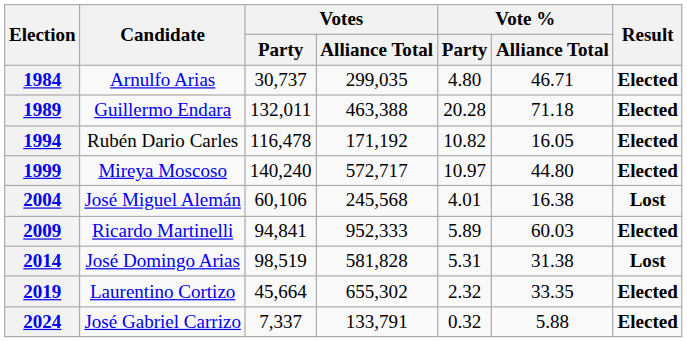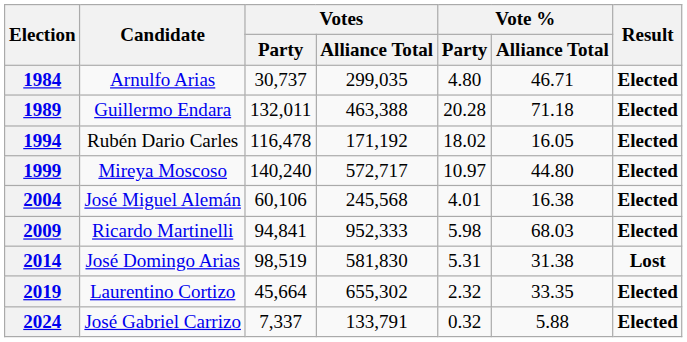 <table class="wikitable" style="text-align: center;">
 <tr>
 <th rowspan="2">Election</th>
 <th rowspan="2">Candidate</th>
 <th colspan="2">Votes</th>
 <th colspan="2">Vote %</th>
 <th rowspan="2">Result</th>
 </tr>
 <tr>
 <th>Party</th>
 <th>Alliance Total</th>
 <th>Party</th>
 <th>Alliance Total</th>
 </tr>
 <tr>
 <th><a href='#'>1984</a></th>
 <td><a href='#'>Arnulfo Arias</a></td>
 <td>30,737</td>
 <td>299,035</td>
 <td>4.80</td>
 <td>46.71</td>
 <td> <strong>Elected</strong></td>
 </tr>
 <tr>
 <th><a href='#'>1989</a></th>
 <td><a href='#'>Guillermo Endara</a></td>
 <td>132,011</td>
 <td>463,388</td>
 <td>20.28</td>
 <td>71.18</td>
 <td> <strong>Elected</strong></td>
 </tr>
 <tr>
 <th><a href='#'>1994</a></th>
 <td>Rubén Dario Carles</td>
 <td>116,478</td>
 <td>171,192</td>
-<td>10.82</td>
+<td>18.02</td>
 <td>16.05</td>
 <td> <strong>Elected</strong></td>
 </tr>
 <tr>
 <th><a href='#'>1999</a></th>
 <td><a href='#'>Mireya Moscoso</a></td>
 <td>140,240</td>
 <td>572,717</td>
 <td>10.97</td>
 <td>44.80</td>
 <td> <strong>Elected</strong></td>
 </tr>
 <tr>
 <th><a href='#'>2004</a></th>
 <td><a href='#'>José Miguel Alemán</a></td>
 <td>60,106</td>
 <td>245,568</td>
 <td>4.01</td>
 <td>16.38</td>
-<td> <strong>Lost</strong></td>
+<td> <strong>Elected</strong></td>
 </tr>
 <tr>
 <th><a href='#'>2009</a></th>
 <td><a href='#'>Ricardo Martinelli</a></td>
 <td>94,841</td>
 <td>952,333</td>
-<td>5.89</td>
-<td>60.03</td>
+<td>5.98</td>
+<td>68.03</td>
 <td> <strong>Elected</strong></td>
 </tr>
 <tr>
 <th><a href='#'>2014</a></th>
 <td><a href='#'>José Domingo Arias</a></td>
 <td>98,519</td>
-<td>581,828</td>
+<td>581,830</td>
 <td>5.31</td>
 <td>31.38</td>
 <td> <strong>Lost</strong></td>
 </tr>
 <tr>
 <th><a href='#'>2019</a></th>
 <td><a href='#'>Laurentino Cortizo</a></td>
 <td>45,664</td>
 <td>655,302</td>
 <td>2.32</td>
 <td>33.35</td>
 <td> <strong>Elected</strong></td>
 </tr>
 <tr>
 <th><a href='#'>2024</a></th>
 <td><a href='#'>José Gabriel Carrizo</a></td>
 <td>7,337</td>
 <td>133,791</td>
 <td>0.32</td>
 <td>5.88</td>
 <td> <strong>Elected</strong></td>
 </tr>
 </table>
